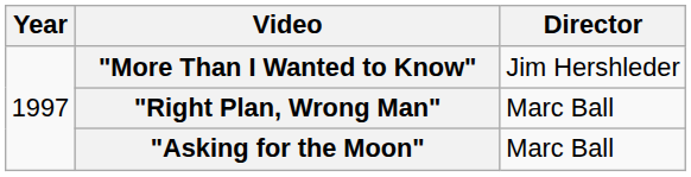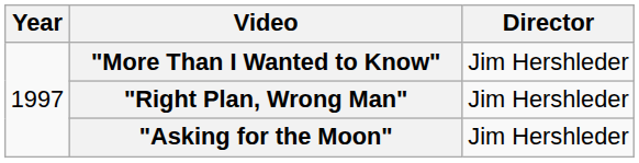 <table class="wikitable plainrowheaders">
 <tr>
 <th>Year</th>
 <th style="width:16em;">Video</th>
 <th>Director</th>
 </tr>
 <tr>
 <td rowspan="3">1997</td>
 <th scope="row">"More Than I Wanted to Know"</th>
 <td>Jim Hershleder</td>
 </tr>
 <tr>
 <th scope="row">"Right Plan, Wrong Man"</th>
-<td>Marc Ball</td>
+<td>Jim Hershleder</td>
 </tr>
 <tr>
 <th scope="row">"Asking for the Moon"</th>
-<td>Marc Ball</td>
+<td>Jim Hershleder</td>
 </tr>
 </table>
